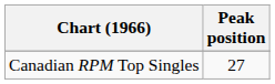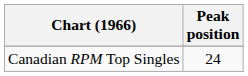 <table class="wikitable sortable">
 <tr>
 <th align="left">Chart (1966)</th>
 <th style="text-align:center;">Peak<br>position</th>
 </tr>
 <tr>
 </tr>
 <tr>
 <td align="left">Canadian <em>RPM</em> Top Singles</td>
-<td style="text-align:center;">27</td>
+<td style="text-align:center;">24</td>
 </tr>
 </table>
